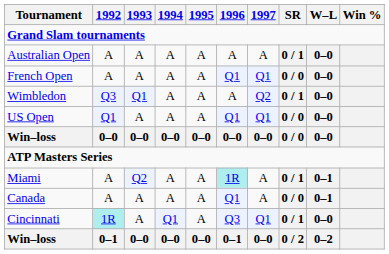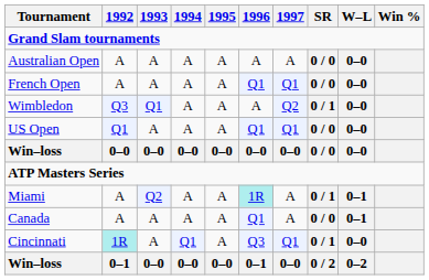 <table class=wikitable style=text-align:center;font-size:97%>
 <tr>
 <th>Tournament</th>
 <th><a href='#'>1992</a></th>
 <th><a href='#'>1993</a></th>
 <th><a href='#'>1994</a></th>
 <th><a href='#'>1995</a></th>
 <th><a href='#'>1996</a></th>
 <th><a href='#'>1997</a></th>
 <th>SR</th>
 <th>W–L</th>
 <th>Win %</th>
 </tr>
 <tr>
 <td colspan=23 align=left><strong><a href='#'>Grand Slam tournaments</a></strong></td>
 </tr>
 <tr>
 <td align=left><a href='#'>Australian Open</a></td>
 <td>A</td>
 <td>A</td>
 <td>A</td>
 <td>A</td>
 <td>A</td>
 <td>A</td>
-<th>0 / 1</th>
+<th>0 / 0</th>
 <th>0–0</th>
 <th></th>
 </tr>
 <tr>
 <td align=left><a href='#'>French Open</a></td>
 <td>A</td>
 <td>A</td>
 <td>A</td>
 <td>A</td>
 <td bgcolor=ecf2ff><a href='#'>Q1</a></td>
 <td bgcolor=ecf2ff><a href='#'>Q1</a></td>
 <th>0 / 0</th>
 <th>0–0</th>
 <th></th>
 </tr>
 <tr>
 <td align=left><a href='#'>Wimbledon</a></td>
 <td bgcolor=ecf2ff><a href='#'>Q3</a></td>
 <td bgcolor=ecf2ff><a href='#'>Q1</a></td>
 <td>A</td>
 <td>A</td>
 <td>A</td>
 <td bgcolor=ecf2ff><a href='#'>Q2</a></td>
 <th>0 / 1</th>
 <th>0–0</th>
 <th></th>
 </tr>
 <tr>
 <td align=left><a href='#'>US Open</a></td>
 <td bgcolor=ecf2ff><a href='#'>Q1</a></td>
 <td>A</td>
 <td>A</td>
 <td>A</td>
 <td bgcolor=ecf2ff><a href='#'>Q1</a></td>
 <td bgcolor=ecf2ff><a href='#'>Q1</a></td>
 <th>0 / 0</th>
 <th>0–0</th>
 <th></th>
 </tr>
 <tr>
 <th style=text-align:left>Win–loss</th>
 <th>0–0</th>
 <th>0–0</th>
 <th>0–0</th>
 <th>0–0</th>
 <th>0–0</th>
 <th>0–0</th>
 <th>0 / 0</th>
 <th>0–0</th>
 <th></th>
 </tr>
 <tr>
 <td colspan=23 align=left><strong>ATP Masters Series</strong></td>
 </tr>
 <tr>
 <td align=left><a href='#'>Miami</a></td>
 <td>A</td>
 <td bgcolor=ecf2ff><a href='#'>Q2</a></td>
 <td>A</td>
 <td>A</td>
 <td bgcolor=afeeee><a href='#'>1R</a></td>
 <td>A</td>
 <th>0 / 1</th>
 <th>0–1</th>
 <th></th>
 </tr>
 <tr>
 <td align=left><a href='#'>Canada</a></td>
 <td>A</td>
 <td>A</td>
 <td>A</td>
 <td>A</td>
 <td bgcolor=ecf2ff><a href='#'>Q1</a></td>
 <td>A</td>
 <th>0 / 0</th>
 <th>0–1</th>
 <th></th>
 </tr>
 <tr>
 <td align=left><a href='#'>Cincinnati</a></td>
 <td bgcolor=afeeee><a href='#'>1R</a></td>
 <td>A</td>
 <td bgcolor=ecf2ff><a href='#'>Q1</a></td>
 <td>A</td>
 <td bgcolor=ecf2ff><a href='#'>Q3</a></td>
 <td bgcolor=ecf2ff><a href='#'>Q1</a></td>
 <th>0 / 1</th>
 <th>0–0</th>
 <th></th>
 </tr>
 <tr>
 <th style=text-align:left>Win–loss</th>
 <th>0–1</th>
 <th>0–0</th>
 <th>0–0</th>
 <th>0–0</th>
 <th>0–1</th>
 <th>0–0</th>
 <th>0 / 2</th>
 <th>0–2</th>
 <th></th>
 </tr>
 </table>
